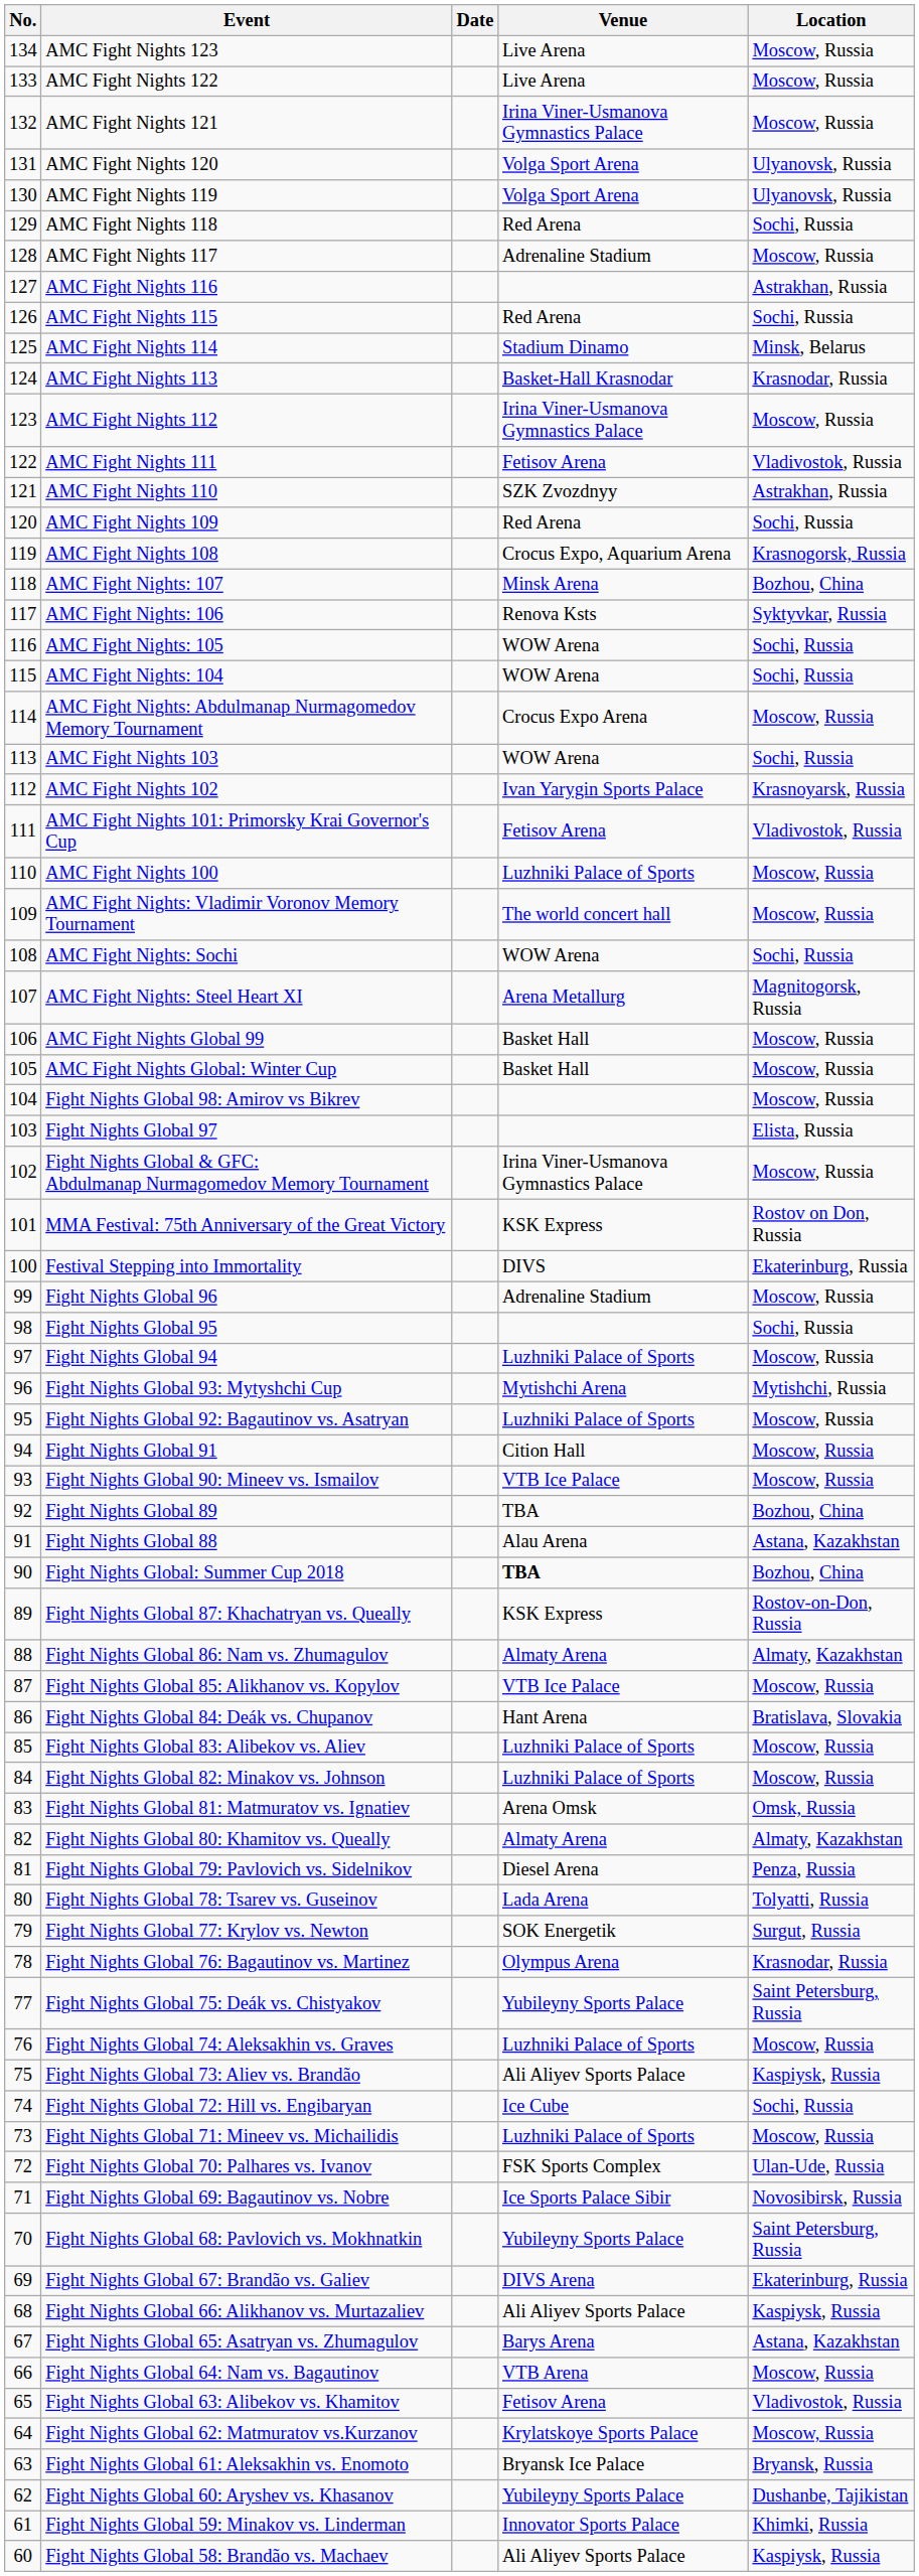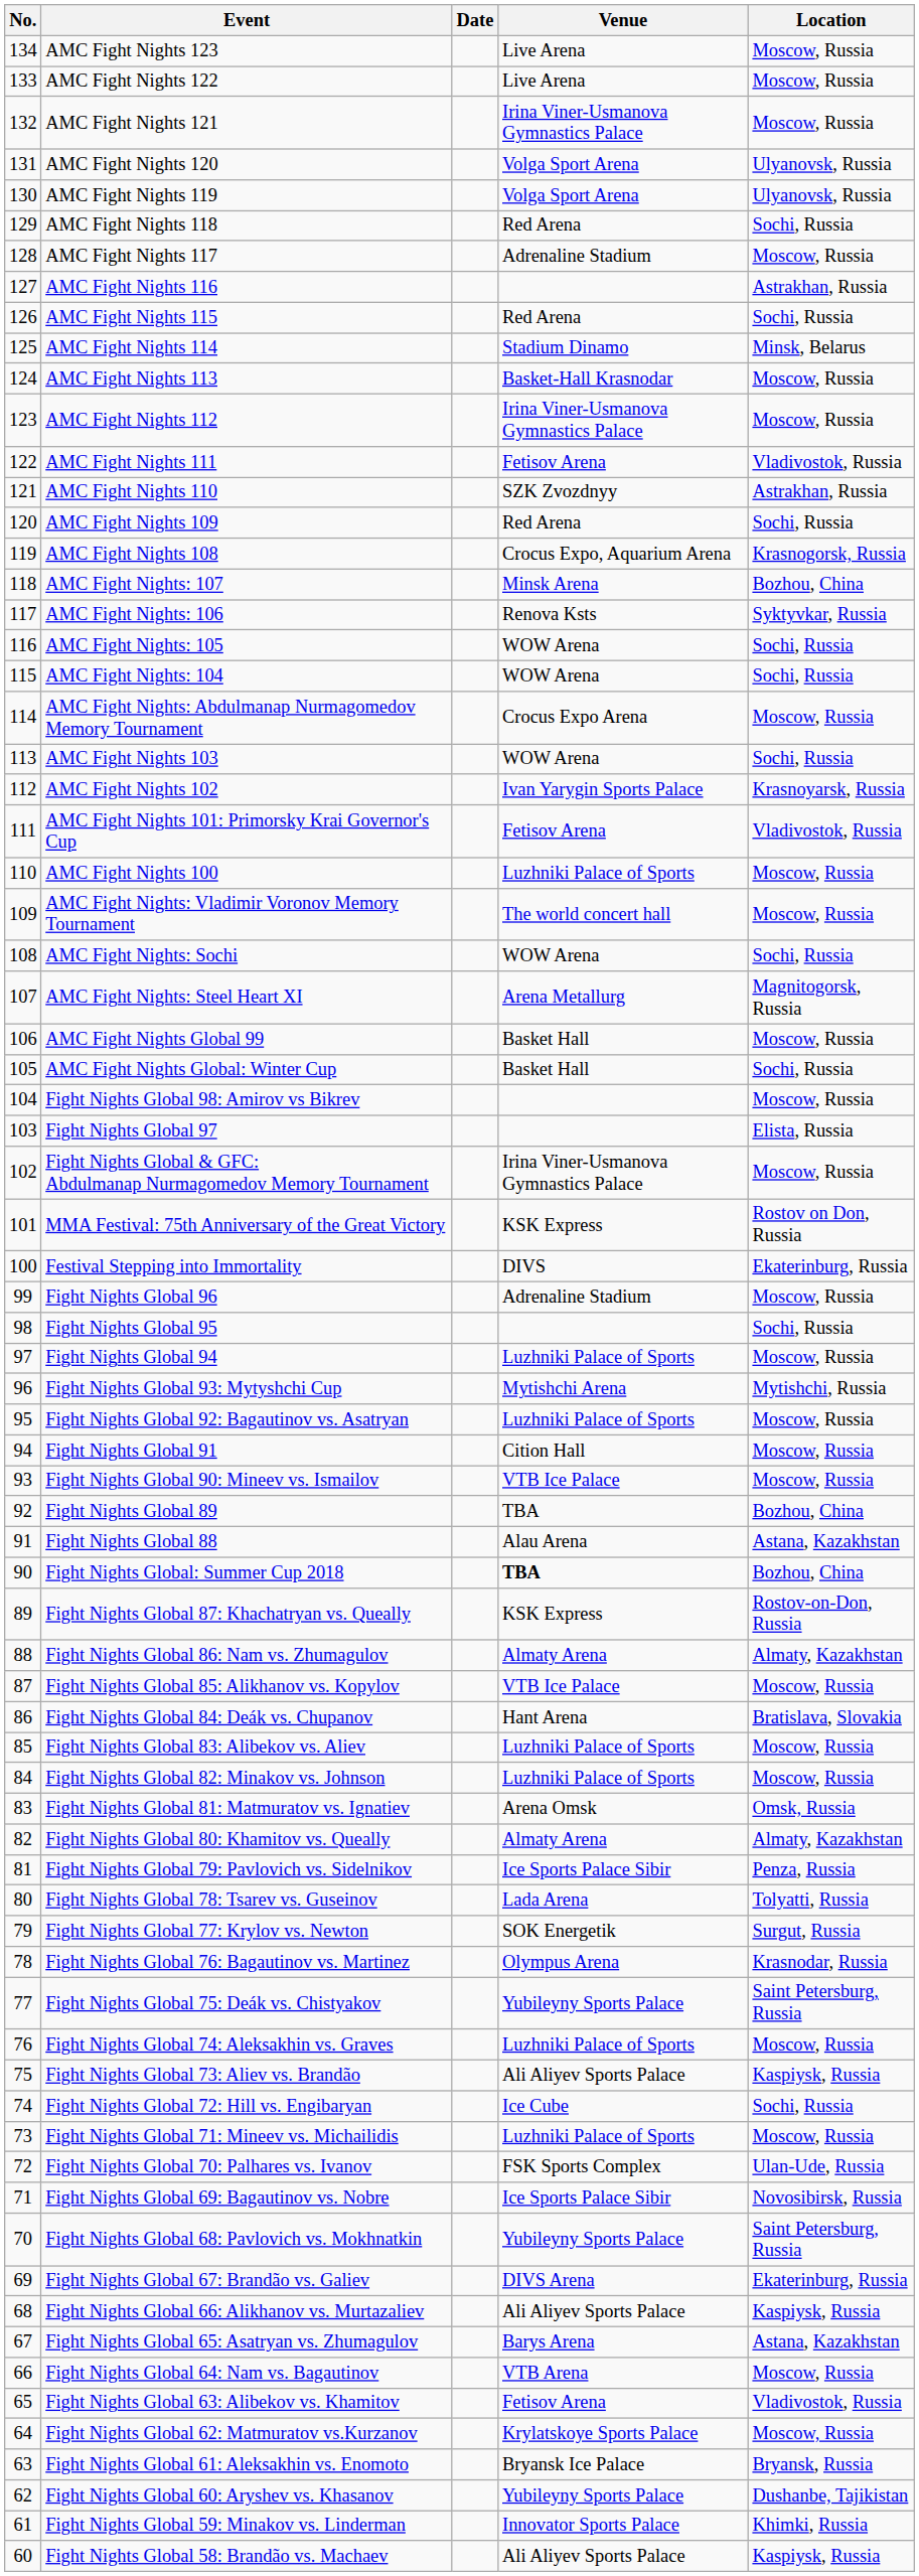 <table class="wikitable sortable" style="width:80%; font-size:90%;">
 <tr>
 <th>No.</th>
 <th>Event</th>
 <th>Date</th>
 <th>Venue</th>
 <th>Location</th>
 </tr>
 <tr>
 <td align=center>134</td>
 <td>AMC Fight Nights 123</td>
 <td></td>
 <td>Live Arena</td>
 <td> <a href='#'>Moscow</a>, Russia</td>
 </tr>
 <tr>
 <td align=center>133</td>
 <td>AMC Fight Nights 122</td>
 <td></td>
 <td>Live Arena</td>
 <td> <a href='#'>Moscow</a>, Russia</td>
 </tr>
 <tr>
 <td align=center>132</td>
 <td>AMC Fight Nights 121</td>
 <td></td>
 <td><a href='#'>Irina Viner-Usmanova Gymnastics Palace</a></td>
 <td> <a href='#'>Moscow</a>, Russia</td>
 </tr>
 <tr>
 <td align=center>131</td>
 <td>AMC Fight Nights 120</td>
 <td></td>
 <td><a href='#'>Volga Sport Arena</a></td>
 <td> <a href='#'>Ulyanovsk</a>, Russia</td>
 </tr>
 <tr>
 <td align=center>130</td>
 <td>AMC Fight Nights 119</td>
 <td></td>
 <td><a href='#'>Volga Sport Arena</a></td>
 <td> <a href='#'>Ulyanovsk</a>, Russia</td>
 </tr>
 <tr>
 <td align=center>129</td>
 <td>AMC Fight Nights 118</td>
 <td></td>
 <td>Red Arena</td>
 <td> <a href='#'>Sochi</a>, Russia</td>
 </tr>
 <tr>
 <td align=center>128</td>
 <td>AMC Fight Nights 117</td>
 <td></td>
 <td>Adrenaline Stadium</td>
 <td> <a href='#'>Moscow</a>, Russia</td>
 </tr>
 <tr>
 <td align=center>127</td>
 <td><a href='#'>AMC Fight Nights 116</a></td>
 <td></td>
 <td></td>
 <td> <a href='#'>Astrakhan</a>, Russia</td>
 </tr>
 <tr>
 <td align=center>126</td>
 <td><a href='#'>AMC Fight Nights 115</a></td>
 <td></td>
 <td>Red Arena</td>
 <td> <a href='#'>Sochi</a>, Russia</td>
 </tr>
 <tr>
 <td align=center>125</td>
 <td><a href='#'>AMC Fight Nights 114</a></td>
 <td></td>
 <td><a href='#'>Stadium Dinamo</a></td>
 <td> <a href='#'>Minsk</a>, Belarus</td>
 </tr>
 <tr>
 <td align=center>124</td>
 <td><a href='#'>AMC Fight Nights 113</a></td>
 <td></td>
 <td><a href='#'>Basket-Hall Krasnodar</a></td>
-<td> <a href='#'>Krasnodar</a>, Russia</td>
+<td> <a href='#'>Moscow</a>, Russia</td>
 </tr>
 <tr>
 <td align=center>123</td>
 <td><a href='#'>AMC Fight Nights 112</a></td>
 <td></td>
 <td><a href='#'>Irina Viner-Usmanova Gymnastics Palace</a></td>
 <td> <a href='#'>Moscow</a>, Russia</td>
 </tr>
 <tr>
 <td align=center>122</td>
 <td><a href='#'>AMC Fight Nights 111</a></td>
 <td></td>
 <td><a href='#'>Fetisov Arena</a></td>
 <td> <a href='#'>Vladivostok</a>, Russia</td>
 </tr>
 <tr>
 <td align=center>121</td>
 <td><a href='#'>AMC Fight Nights 110</a></td>
 <td></td>
 <td>SZK Zvozdnyy</td>
 <td> <a href='#'>Astrakhan</a>, Russia</td>
 </tr>
 <tr>
 <td align=center>120</td>
 <td><a href='#'>AMC Fight Nights 109</a></td>
 <td></td>
 <td>Red Arena</td>
 <td> <a href='#'>Sochi</a>, Russia</td>
 </tr>
 <tr>
 <td align=center>119</td>
 <td><a href='#'>AMC Fight Nights 108</a></td>
 <td></td>
 <td>Crocus Expo, Aquarium Arena</td>
 <td> <a href='#'>Krasnogorsk, Russia</a></td>
 </tr>
 <tr>
 <td align=center>118</td>
 <td><a href='#'>AMC Fight Nights: 107</a></td>
 <td></td>
 <td><a href='#'>Minsk Arena</a></td>
 <td> <a href='#'>Bozhou</a>, <a href='#'>China</a></td>
 </tr>
 <tr>
 <td align=center>117</td>
 <td><a href='#'>AMC Fight Nights: 106</a></td>
 <td></td>
 <td>Renova Ksts</td>
 <td> <a href='#'>Syktyvkar</a>, <a href='#'>Russia</a></td>
 </tr>
 <tr>
 <td align=center>116</td>
 <td><a href='#'>AMC Fight Nights: 105</a></td>
 <td></td>
 <td>WOW Arena</td>
 <td> <a href='#'>Sochi</a>, <a href='#'>Russia</a></td>
 </tr>
 <tr>
 <td align=center>115</td>
 <td><a href='#'>AMC Fight Nights: 104</a></td>
 <td></td>
 <td>WOW Arena</td>
 <td> <a href='#'>Sochi</a>, <a href='#'>Russia</a></td>
 </tr>
 <tr>
 <td align=center>114</td>
 <td><a href='#'>AMC Fight Nights: Abdulmanap Nurmagomedov Memory Tournament</a></td>
 <td></td>
 <td>Crocus Expo Arena</td>
 <td> <a href='#'>Moscow</a>, <a href='#'>Russia</a></td>
 </tr>
 <tr>
 <td align=center>113</td>
 <td><a href='#'>AMC Fight Nights 103</a></td>
 <td></td>
 <td>WOW Arena</td>
 <td> <a href='#'>Sochi</a>, <a href='#'>Russia</a></td>
 </tr>
 <tr>
 <td align=center>112</td>
 <td><a href='#'>AMC Fight Nights 102</a></td>
 <td></td>
 <td><a href='#'>Ivan Yarygin Sports Palace</a></td>
 <td> <a href='#'>Krasnoyarsk</a>, <a href='#'>Russia</a></td>
 </tr>
 <tr>
 <td align=center>111</td>
 <td><a href='#'>AMC Fight Nights 101: Primorsky Krai Governor's Cup</a></td>
 <td></td>
 <td><a href='#'>Fetisov Arena</a></td>
 <td> <a href='#'>Vladivostok</a>, <a href='#'>Russia</a></td>
 </tr>
 <tr>
 <td align=center>110</td>
 <td><a href='#'>AMC Fight Nights 100</a></td>
 <td></td>
 <td><a href='#'>Luzhniki Palace of Sports</a></td>
 <td> <a href='#'>Moscow</a>, <a href='#'>Russia</a></td>
 </tr>
 <tr>
 <td align=center>109</td>
 <td><a href='#'>AMC Fight Nights: Vladimir Voronov Memory Tournament</a></td>
 <td></td>
 <td><a href='#'>The world concert hall</a></td>
 <td> <a href='#'>Moscow</a>, <a href='#'>Russia</a></td>
 </tr>
 <tr>
 <td align=center>108</td>
 <td><a href='#'>AMC Fight Nights: Sochi</a></td>
 <td></td>
 <td>WOW Arena</td>
 <td> <a href='#'>Sochi</a>, <a href='#'>Russia</a></td>
 </tr>
 <tr>
 <td align=center>107</td>
 <td><a href='#'>AMC Fight Nights: Steel Heart XI</a></td>
 <td></td>
 <td><a href='#'>Arena Metallurg</a></td>
 <td> <a href='#'>Magnitogorsk</a>, Russia</td>
 </tr>
 <tr>
 <td align=center>106</td>
 <td><a href='#'>AMC Fight Nights Global 99</a></td>
 <td></td>
 <td>Basket Hall</td>
 <td> <a href='#'>Moscow</a>, Russia</td>
 </tr>
 <tr>
 <td align=center>105</td>
 <td><a href='#'>AMC Fight Nights Global: Winter Cup</a></td>
 <td></td>
 <td>Basket Hall</td>
-<td> <a href='#'>Moscow</a>, Russia</td>
+<td> <a href='#'>Sochi</a>, Russia</td>
 </tr>
 <tr>
 <td align=center>104</td>
 <td><a href='#'>Fight Nights Global 98: Amirov vs Bikrev</a></td>
 <td></td>
 <td></td>
 <td> <a href='#'>Moscow</a>, Russia</td>
 </tr>
 <tr>
 <td align=center>103</td>
 <td><a href='#'>Fight Nights Global 97</a></td>
 <td></td>
 <td></td>
 <td> <a href='#'>Elista</a>, Russia</td>
 </tr>
 <tr>
 <td align=center>102</td>
 <td><a href='#'>Fight Nights Global & GFC:<br> Abdulmanap Nurmagomedov Memory Tournament</a></td>
 <td></td>
 <td>Irina Viner-Usmanova<br> Gymnastics Palace</td>
 <td> <a href='#'>Moscow</a>, Russia</td>
 </tr>
 <tr>
 <td align=center>101</td>
 <td><a href='#'>MMA Festival: 75th Anniversary of the Great Victory</a></td>
 <td></td>
 <td>KSK Express</td>
 <td><a href='#'>Rostov on Don</a>, Russia</td>
 </tr>
 <tr>
 <td align=center>100</td>
 <td><a href='#'>Festival Stepping into Immortality</a></td>
 <td></td>
 <td>DIVS</td>
 <td> <a href='#'>Ekaterinburg</a>, Russia</td>
 </tr>
 <tr>
 <td align=center>99</td>
 <td><a href='#'>Fight Nights Global 96</a></td>
 <td></td>
 <td>Adrenaline Stadium</td>
 <td> <a href='#'>Moscow</a>, Russia</td>
 </tr>
 <tr>
 <td align=center>98</td>
 <td><a href='#'>Fight Nights Global 95</a></td>
 <td></td>
 <td></td>
 <td> <a href='#'>Sochi</a>, Russia</td>
 </tr>
 <tr>
 <td align=center>97</td>
 <td><a href='#'>Fight Nights Global 94</a></td>
 <td></td>
 <td><a href='#'>Luzhniki Palace of Sports</a></td>
 <td> <a href='#'>Moscow</a>, Russia</td>
 </tr>
 <tr>
 <td align=center>96</td>
 <td><a href='#'>Fight Nights Global 93: Mytyshchi Cup</a></td>
 <td></td>
 <td><a href='#'>Mytishchi Arena</a></td>
 <td> <a href='#'>Mytishchi</a>, Russia</td>
 </tr>
 <tr>
 <td align=center>95</td>
 <td><a href='#'>Fight Nights Global 92: Bagautinov vs. Asatryan</a></td>
 <td></td>
 <td><a href='#'>Luzhniki Palace of Sports</a></td>
 <td><a href='#'>Moscow</a>, Russia</td>
 </tr>
 <tr>
 <td align=center>94</td>
 <td><a href='#'>Fight Nights Global 91</a></td>
 <td></td>
 <td>Cition Hall</td>
 <td> <a href='#'>Moscow</a>, <a href='#'>Russia</a></td>
 </tr>
 <tr>
 <td align=center>93</td>
 <td><a href='#'>Fight Nights Global 90: Mineev vs. Ismailov</a></td>
 <td></td>
 <td><a href='#'>VTB Ice Palace</a></td>
 <td> <a href='#'>Moscow</a>, <a href='#'>Russia</a></td>
 </tr>
 <tr>
 <td align=center>92</td>
 <td><a href='#'>Fight Nights Global 89</a></td>
 <td></td>
 <td>TBA</td>
 <td> <a href='#'>Bozhou</a>, <a href='#'>China</a></td>
 </tr>
 <tr>
 <td align=center>91</td>
 <td><a href='#'>Fight Nights Global 88</a></td>
 <td></td>
 <td>Alau Arena</td>
 <td> <a href='#'>Astana</a>, <a href='#'>Kazakhstan</a></td>
 </tr>
 <tr>
 <td align=center>90</td>
 <td><a href='#'>Fight Nights Global: Summer Cup 2018</a></td>
 <td></td>
 <td><strong>TBA</strong></td>
 <td> <a href='#'>Bozhou</a>, <a href='#'>China</a></td>
 </tr>
 <tr>
 <td align=center>89</td>
 <td><a href='#'>Fight Nights Global 87: Khachatryan vs. Queally</a></td>
 <td></td>
 <td>KSK Express</td>
 <td> <a href='#'>Rostov-on-Don</a>, <a href='#'>Russia</a></td>
 </tr>
 <tr>
 <td align=center>88</td>
 <td><a href='#'>Fight Nights Global 86: Nam vs. Zhumagulov</a></td>
 <td></td>
 <td><a href='#'>Almaty Arena</a></td>
 <td> <a href='#'>Almaty</a>, <a href='#'>Kazakhstan</a></td>
 </tr>
 <tr>
 <td align=center>87</td>
 <td><a href='#'>Fight Nights Global 85: Alikhanov vs. Kopylov</a></td>
 <td></td>
 <td><a href='#'>VTB Ice Palace</a></td>
 <td> <a href='#'>Moscow</a>, <a href='#'>Russia</a></td>
 </tr>
 <tr>
 <td align=center>86</td>
 <td><a href='#'>Fight Nights Global 84: Deák vs. Chupanov</a></td>
 <td></td>
 <td>Hant Arena</td>
 <td> <a href='#'>Bratislava</a>, <a href='#'>Slovakia</a></td>
 </tr>
 <tr>
 <td align=center>85</td>
 <td><a href='#'>Fight Nights Global 83: Alibekov vs. Aliev</a></td>
 <td></td>
 <td><a href='#'>Luzhniki Palace of Sports</a></td>
 <td> <a href='#'>Moscow</a>, <a href='#'>Russia</a></td>
 </tr>
 <tr>
 <td align=center>84</td>
 <td><a href='#'>Fight Nights Global 82: Minakov vs. Johnson</a></td>
 <td></td>
 <td><a href='#'>Luzhniki Palace of Sports</a></td>
 <td> <a href='#'>Moscow</a>, <a href='#'>Russia</a></td>
 </tr>
 <tr>
 <td align=center>83</td>
 <td><a href='#'>Fight Nights Global 81: Matmuratov vs. Ignatiev</a></td>
 <td></td>
 <td>Arena Omsk</td>
 <td> <a href='#'>Omsk, Russia</a></td>
 </tr>
 <tr>
 <td align=center>82</td>
 <td><a href='#'>Fight Nights Global 80: Khamitov vs. Queally</a></td>
 <td></td>
 <td><a href='#'>Almaty Arena</a></td>
 <td> <a href='#'>Almaty</a>, <a href='#'>Kazakhstan</a></td>
 </tr>
 <tr>
 <td align=center>81</td>
 <td><a href='#'>Fight Nights Global 79: Pavlovich vs. Sidelnikov</a></td>
 <td></td>
-<td>Diesel Arena</td>
+<td><a href='#'>Ice Sports Palace Sibir</a></td>
 <td> <a href='#'>Penza</a>, <a href='#'>Russia</a></td>
 </tr>
 <tr>
 <td align=center>80</td>
 <td><a href='#'>Fight Nights Global 78: Tsarev vs. Guseinov</a></td>
 <td></td>
 <td><a href='#'>Lada Arena</a></td>
 <td> <a href='#'>Tolyatti</a>, <a href='#'>Russia</a></td>
 </tr>
 <tr>
 <td align=center>79</td>
 <td><a href='#'>Fight Nights Global 77: Krylov vs. Newton</a></td>
 <td></td>
 <td>SOK Energetik</td>
 <td> <a href='#'>Surgut</a>, <a href='#'>Russia</a></td>
 </tr>
 <tr>
 <td align=center>78</td>
 <td><a href='#'>Fight Nights Global 76: Bagautinov vs. Martinez</a></td>
 <td></td>
 <td><a href='#'>Olympus Arena</a></td>
 <td> <a href='#'>Krasnodar</a>, <a href='#'>Russia</a></td>
 </tr>
 <tr>
 <td align="center">77</td>
 <td><a href='#'>Fight Nights Global 75: Deák vs. Chistyakov</a></td>
 <td></td>
 <td><a href='#'>Yubileyny Sports Palace</a></td>
 <td> <a href='#'>Saint Petersburg, Russia</a></td>
 </tr>
 <tr>
 <td align=center>76</td>
 <td><a href='#'>Fight Nights Global 74: Aleksakhin vs. Graves</a></td>
 <td></td>
 <td><a href='#'>Luzhniki Palace of Sports</a></td>
 <td> <a href='#'>Moscow</a>, <a href='#'>Russia</a></td>
 </tr>
 <tr>
 <td align=center>75</td>
 <td><a href='#'>Fight Nights Global 73: Aliev vs. Brandão</a></td>
 <td></td>
 <td>Ali Aliyev Sports Palace</td>
 <td> <a href='#'>Kaspiysk</a>, <a href='#'>Russia</a></td>
 </tr>
 <tr>
 <td align=center>74</td>
 <td><a href='#'>Fight Nights Global 72: Hill vs. Engibaryan</a></td>
 <td></td>
 <td><a href='#'>Ice Cube</a></td>
 <td> <a href='#'>Sochi</a>, <a href='#'>Russia</a></td>
 </tr>
 <tr>
 <td align=center>73</td>
 <td><a href='#'>Fight Nights Global 71: Mineev vs. Michailidis</a></td>
 <td></td>
 <td><a href='#'>Luzhniki Palace of Sports</a></td>
 <td> <a href='#'>Moscow</a>, <a href='#'>Russia</a></td>
 </tr>
 <tr>
 <td align=center>72</td>
 <td><a href='#'>Fight Nights Global 70: Palhares vs. Ivanov</a></td>
 <td></td>
 <td>FSK Sports Complex</td>
 <td> <a href='#'>Ulan-Ude</a>, <a href='#'>Russia</a></td>
 </tr>
 <tr>
 <td align=center>71</td>
 <td><a href='#'>Fight Nights Global 69: Bagautinov vs. Nobre</a></td>
 <td></td>
 <td><a href='#'>Ice Sports Palace Sibir</a></td>
 <td> <a href='#'>Novosibirsk</a>, <a href='#'>Russia</a></td>
 </tr>
 <tr>
 <td align="center">70</td>
 <td><a href='#'>Fight Nights Global 68: Pavlovich vs. Mokhnatkin</a></td>
 <td></td>
 <td><a href='#'>Yubileyny Sports Palace</a></td>
 <td> <a href='#'>Saint Petersburg, Russia</a></td>
 </tr>
 <tr>
 <td align=center>69</td>
 <td><a href='#'>Fight Nights Global 67: Brandão vs. Galiev</a></td>
 <td></td>
 <td><a href='#'>DIVS Arena</a></td>
 <td> <a href='#'>Ekaterinburg</a>, <a href='#'>Russia</a></td>
 </tr>
 <tr>
 <td align=center>68</td>
 <td><a href='#'>Fight Nights Global 66: Alikhanov vs. Murtazaliev</a></td>
 <td></td>
 <td>Ali Aliyev Sports Palace</td>
 <td> <a href='#'>Kaspiysk</a>, <a href='#'>Russia</a></td>
 </tr>
 <tr>
 <td align=center>67</td>
 <td><a href='#'>Fight Nights Global 65: Asatryan vs. Zhumagulov</a></td>
 <td></td>
 <td><a href='#'>Barys Arena</a></td>
 <td> <a href='#'>Astana</a>, <a href='#'>Kazakhstan</a></td>
 </tr>
 <tr>
 <td align=center>66</td>
 <td><a href='#'>Fight Nights Global 64: Nam vs. Bagautinov</a></td>
 <td></td>
 <td><a href='#'>VTB Arena</a></td>
 <td> <a href='#'>Moscow</a>, <a href='#'>Russia</a></td>
 </tr>
 <tr>
 <td align=center>65</td>
 <td><a href='#'>Fight Nights Global 63: Alibekov vs. Khamitov</a></td>
 <td></td>
 <td><a href='#'>Fetisov Arena</a></td>
 <td> <a href='#'>Vladivostok</a>, <a href='#'>Russia</a></td>
 </tr>
 <tr>
 <td align=center>64</td>
 <td><a href='#'>Fight Nights Global 62: Matmuratov vs.Kurzanov</a></td>
 <td></td>
 <td><a href='#'>Krylatskoye Sports Palace</a></td>
 <td> <a href='#'>Moscow, Russia</a></td>
 </tr>
 <tr>
 <td align=center>63</td>
 <td><a href='#'>Fight Nights Global 61: Aleksakhin vs. Enomoto</a></td>
 <td></td>
 <td>Bryansk Ice Palace</td>
 <td> <a href='#'>Bryansk</a>, <a href='#'>Russia</a></td>
 </tr>
 <tr>
 <td align=center>62</td>
 <td><a href='#'>Fight Nights Global 60: Aryshev vs. Khasanov</a></td>
 <td></td>
 <td><a href='#'>Yubileyny Sports Palace</a></td>
 <td> <a href='#'>Dushanbe, Tajikistan</a></td>
 </tr>
 <tr>
 <td align=center>61</td>
 <td><a href='#'>Fight Nights Global 59: Minakov vs. Linderman</a></td>
 <td></td>
 <td><a href='#'>Innovator Sports Palace</a></td>
 <td> <a href='#'>Khimki</a>, <a href='#'>Russia</a></td>
 </tr>
 <tr>
 <td align=center>60</td>
 <td><a href='#'>Fight Nights Global 58: Brandão vs. Machaev</a></td>
 <td></td>
 <td>Ali Aliyev Sports Palace</td>
 <td> <a href='#'>Kaspiysk</a>, <a href='#'>Russia</a></td>
 </tr>
 </table>
